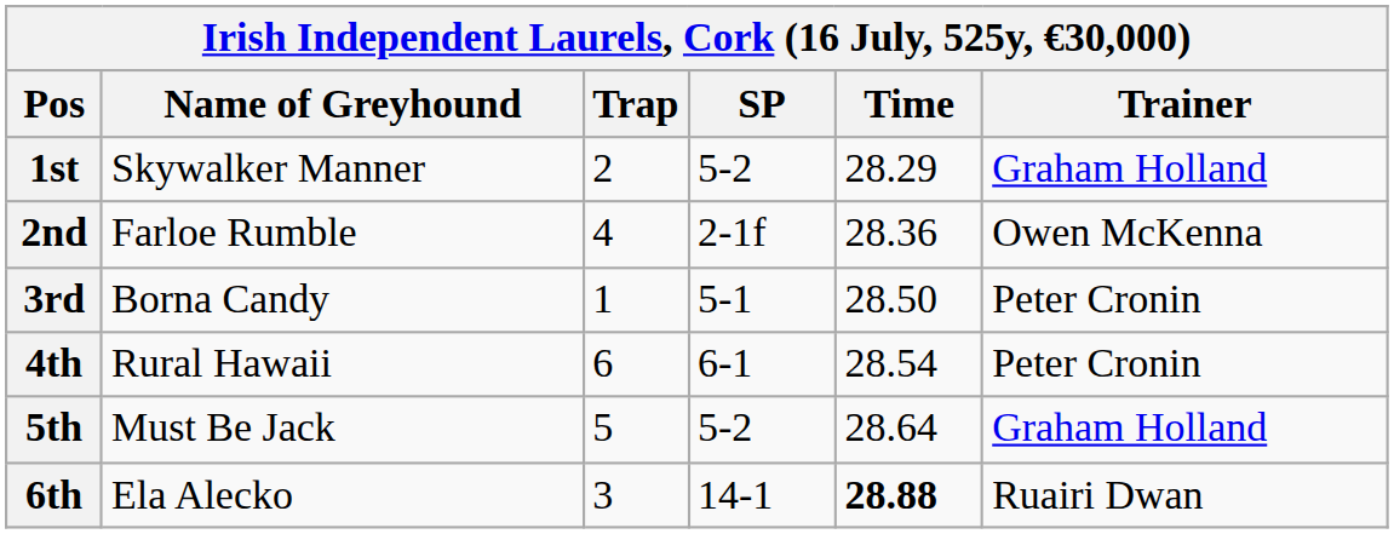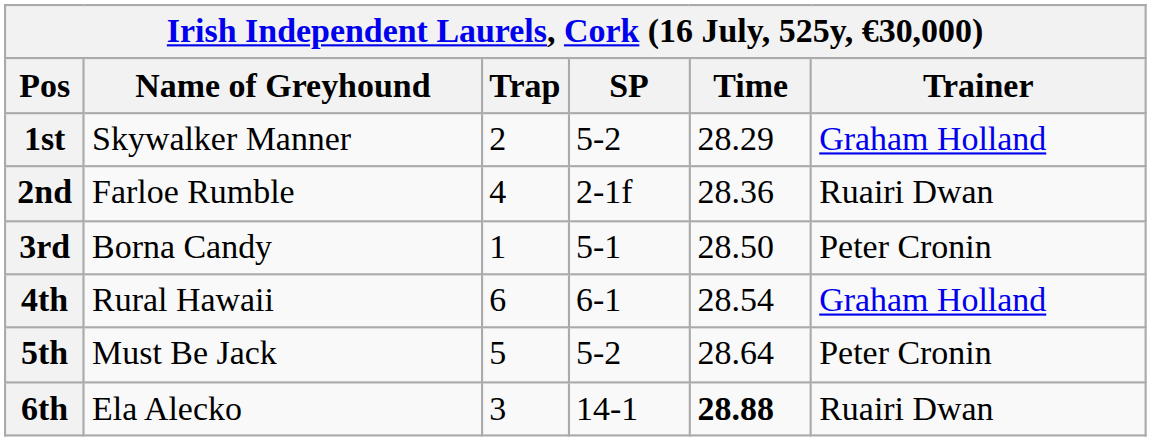 <table class="wikitable">
 <tr>
 <th colspan="6"><a href='#'>Irish Independent Laurels</a>, <a href='#'>Cork</a> (16 July, 525y, €30,000)</th>
 </tr>
 <tr>
 <th width=30>Pos</th>
 <th width=180>Name of Greyhound</th>
 <th width=30>Trap</th>
 <th width=50>SP</th>
 <th width=50>Time</th>
 <th width=150>Trainer</th>
 </tr>
 <tr>
 <th>1st</th>
 <td>Skywalker Manner</td>
 <td>2</td>
 <td>5-2</td>
 <td>28.29</td>
 <td><a href='#'>Graham Holland</a></td>
 </tr>
 <tr>
 <th>2nd</th>
 <td>Farloe Rumble</td>
 <td>4</td>
 <td>2-1f</td>
 <td>28.36</td>
-<td>Owen McKenna</td>
+<td>Ruairi Dwan</td>
 </tr>
 <tr>
 <th>3rd</th>
 <td>Borna Candy</td>
 <td>1</td>
 <td>5-1</td>
 <td>28.50</td>
 <td>Peter Cronin</td>
 </tr>
 <tr>
 <th>4th</th>
 <td>Rural Hawaii</td>
 <td>6</td>
 <td>6-1</td>
 <td>28.54</td>
-<td>Peter Cronin</td>
+<td><a href='#'>Graham Holland</a></td>
 </tr>
 <tr>
 <th>5th</th>
 <td>Must Be Jack</td>
 <td>5</td>
 <td>5-2</td>
 <td>28.64</td>
-<td><a href='#'>Graham Holland</a></td>
+<td>Peter Cronin</td>
 </tr>
 <tr>
 <th>6th</th>
 <td>Ela Alecko</td>
 <td>3</td>
 <td>14-1</td>
 <td><strong>28.88</strong></td>
 <td>Ruairi Dwan</td>
 </tr>
 </table>
